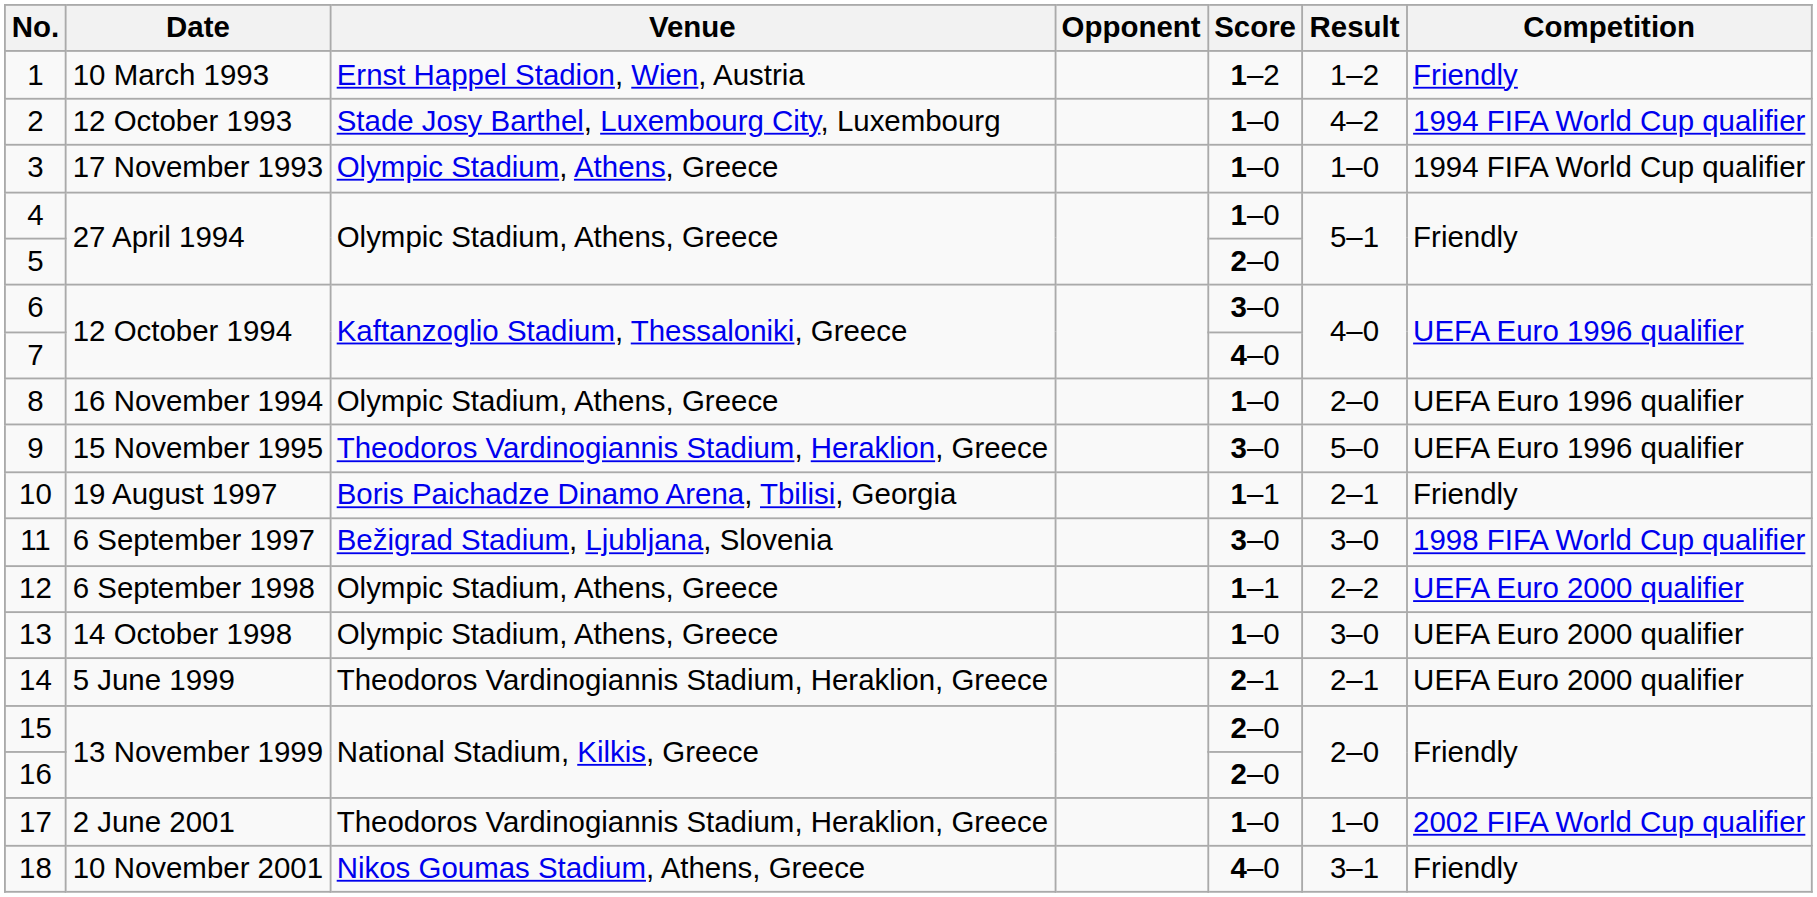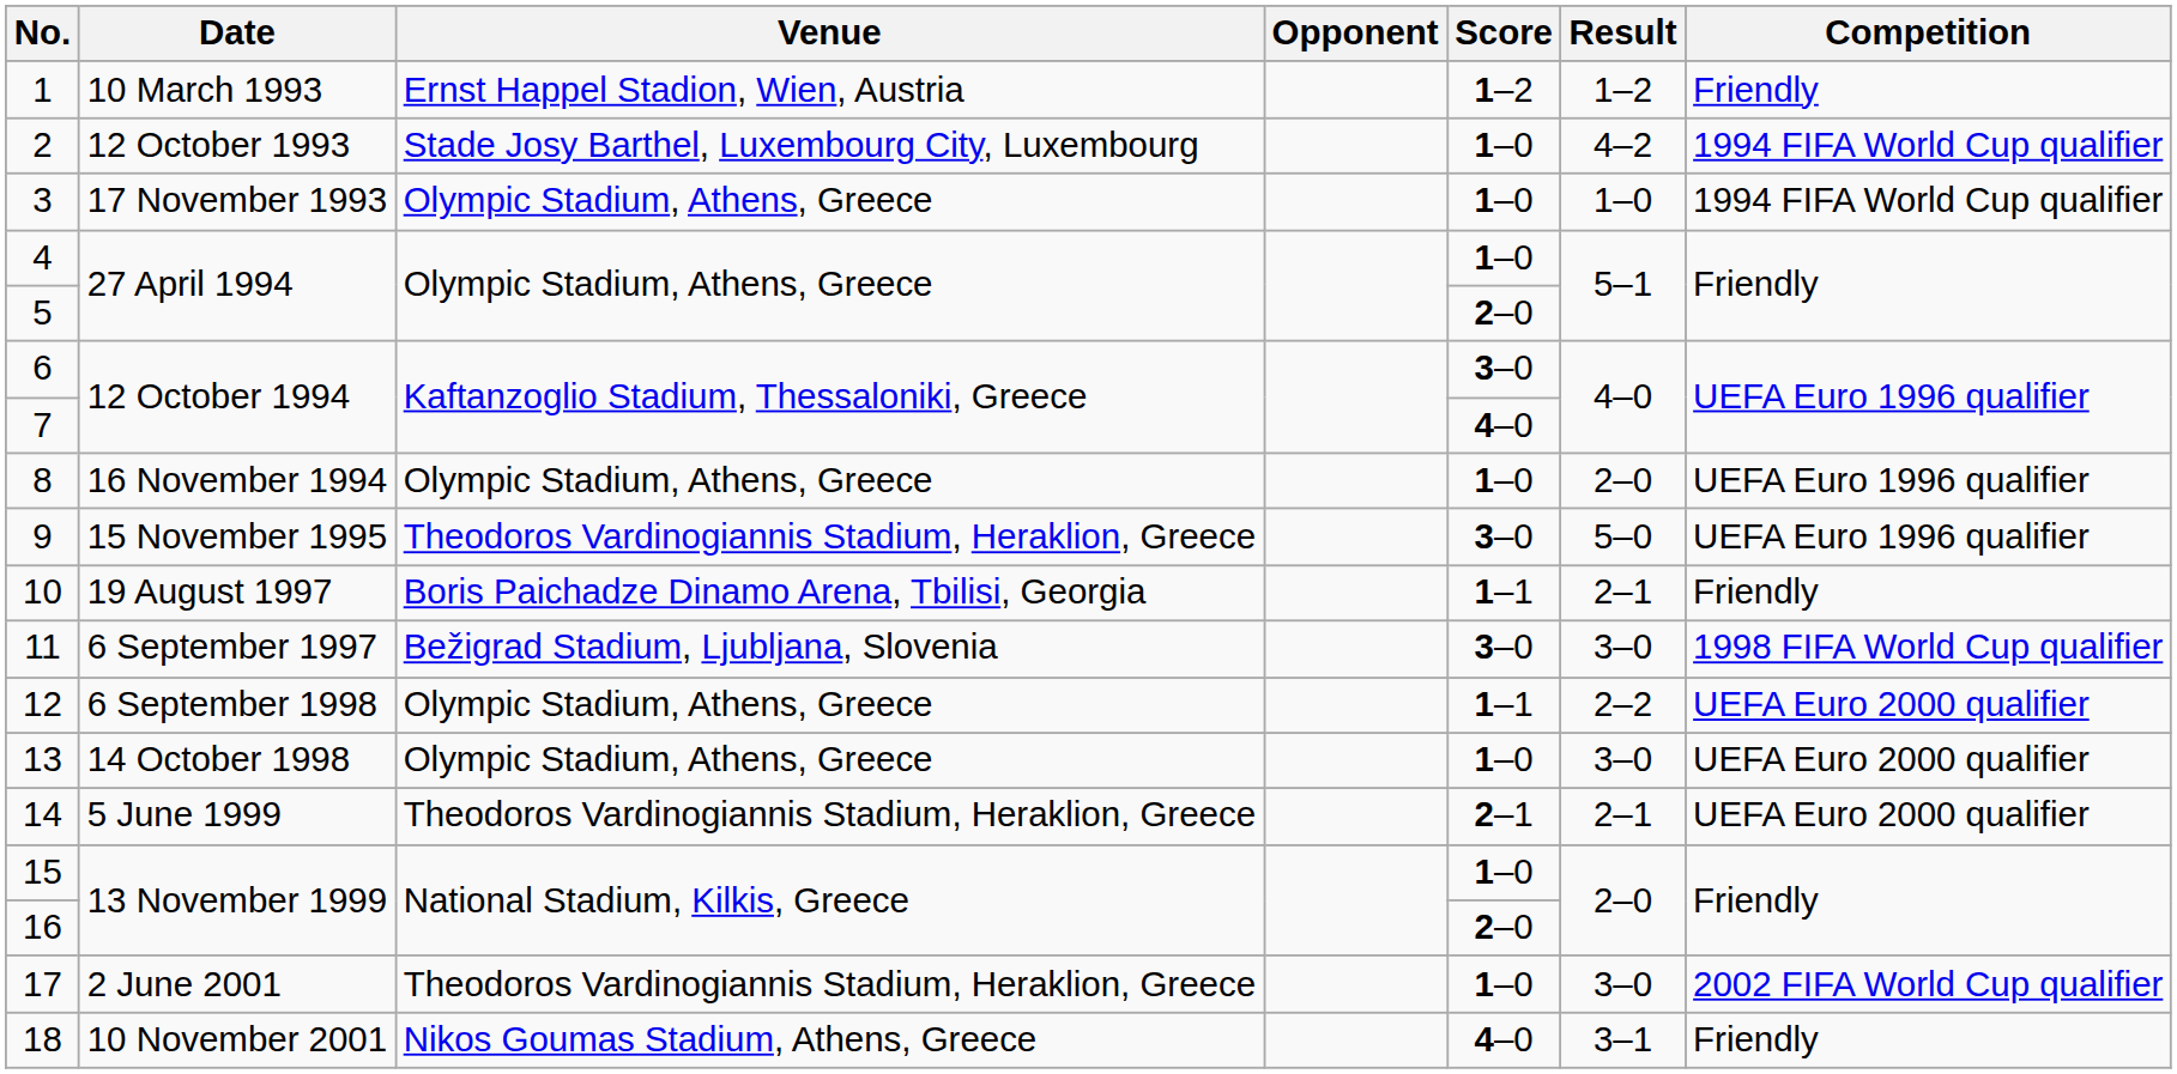 <table class="wikitable sortable">
 <tr>
 <th scope="col">No.</th>
 <th scope="col">Date</th>
 <th scope="col">Venue</th>
 <th scope="col">Opponent</th>
 <th scope="col">Score</th>
 <th scope="col">Result</th>
 <th scope="col">Competition</th>
 </tr>
 <tr>
 <td align="center">1</td>
 <td>10 March 1993</td>
 <td><a href='#'>Ernst Happel Stadion</a>, <a href='#'>Wien</a>, Austria</td>
 <td></td>
 <td align="center"><strong>1</strong>–2</td>
 <td align="center">1–2</td>
 <td><a href='#'>Friendly</a></td>
 </tr>
 <tr>
 <td align="center">2</td>
 <td>12 October 1993</td>
 <td><a href='#'>Stade Josy Barthel</a>, <a href='#'>Luxembourg City</a>, Luxembourg</td>
 <td></td>
 <td align="center"><strong>1</strong>–0</td>
 <td align="center">4–2</td>
 <td><a href='#'>1994 FIFA World Cup qualifier</a></td>
 </tr>
 <tr>
 <td align="center">3</td>
 <td>17 November 1993</td>
 <td><a href='#'>Olympic Stadium</a>, <a href='#'>Athens</a>, Greece</td>
 <td></td>
 <td align="center"><strong>1</strong>–0</td>
 <td align="center">1–0</td>
 <td>1994 FIFA World Cup qualifier</td>
 </tr>
 <tr>
 <td align="center">4</td>
 <td rowspan="2">27 April 1994</td>
 <td rowspan="2">Olympic Stadium, Athens, Greece</td>
 <td rowspan="2"></td>
 <td align="center"><strong>1</strong>–0</td>
 <td rowspan="2" align="center">5–1</td>
 <td rowspan="2">Friendly</td>
 </tr>
 <tr>
 <td align="center">5</td>
 <td align="center"><strong>2</strong>–0</td>
 </tr>
 <tr>
 <td align="center">6</td>
 <td rowspan="2">12 October 1994</td>
 <td rowspan="2"><a href='#'>Kaftanzoglio Stadium</a>, <a href='#'>Thessaloniki</a>, Greece</td>
 <td rowspan="2"></td>
 <td align="center"><strong>3</strong>–0</td>
 <td rowspan="2" align="center">4–0</td>
 <td rowspan="2"><a href='#'>UEFA Euro 1996 qualifier</a></td>
 </tr>
 <tr>
 <td align="center">7</td>
 <td align="center"><strong>4</strong>–0</td>
 </tr>
 <tr>
 <td align="center">8</td>
 <td>16 November 1994</td>
 <td>Olympic Stadium, Athens, Greece</td>
 <td></td>
 <td align="center"><strong>1</strong>–0</td>
 <td align="center">2–0</td>
 <td>UEFA Euro 1996 qualifier</td>
 </tr>
 <tr>
 <td align="center">9</td>
 <td>15 November 1995</td>
 <td><a href='#'>Theodoros Vardinogiannis Stadium</a>, <a href='#'>Heraklion</a>, Greece</td>
 <td></td>
 <td align="center"><strong>3</strong>–0</td>
 <td align="center">5–0</td>
 <td>UEFA Euro 1996 qualifier</td>
 </tr>
 <tr>
 <td align="center">10</td>
 <td>19 August 1997</td>
 <td><a href='#'>Boris Paichadze Dinamo Arena</a>, <a href='#'>Tbilisi</a>, Georgia</td>
 <td></td>
 <td align="center"><strong>1</strong>–1</td>
 <td align="center">2–1</td>
 <td>Friendly</td>
 </tr>
 <tr>
 <td align="center">11</td>
 <td>6 September 1997</td>
 <td><a href='#'>Bežigrad Stadium</a>, <a href='#'>Ljubljana</a>, Slovenia</td>
 <td></td>
 <td align="center"><strong>3</strong>–0</td>
 <td align="center">3–0</td>
 <td><a href='#'>1998 FIFA World Cup qualifier</a></td>
 </tr>
 <tr>
 <td align="center">12</td>
 <td>6 September 1998</td>
 <td>Olympic Stadium, Athens, Greece</td>
 <td></td>
 <td align="center"><strong>1</strong>–1</td>
 <td align="center">2–2</td>
 <td><a href='#'>UEFA Euro 2000 qualifier</a></td>
 </tr>
 <tr>
 <td align="center">13</td>
 <td>14 October 1998</td>
 <td>Olympic Stadium, Athens, Greece</td>
 <td></td>
 <td align="center"><strong>1</strong>–0</td>
 <td align="center">3–0</td>
 <td>UEFA Euro 2000 qualifier</td>
 </tr>
 <tr>
 <td align="center">14</td>
 <td>5 June 1999</td>
 <td>Theodoros Vardinogiannis Stadium, Heraklion, Greece</td>
 <td></td>
 <td align="center"><strong>2</strong>–1</td>
 <td align="center">2–1</td>
 <td>UEFA Euro 2000 qualifier</td>
 </tr>
 <tr>
 <td align="center">15</td>
 <td rowspan="2">13 November 1999</td>
 <td rowspan="2">National Stadium, <a href='#'>Kilkis</a>, Greece</td>
 <td rowspan="2"></td>
-<td align="center"><strong>2</strong>–0</td>
+<td align="center"><strong>1</strong>–0</td>
 <td rowspan="2" align="center">2–0</td>
 <td rowspan="2">Friendly</td>
 </tr>
 <tr>
 <td align="center">16</td>
 <td align="center"><strong>2</strong>–0</td>
 </tr>
 <tr>
 <td align="center">17</td>
 <td>2 June 2001</td>
 <td>Theodoros Vardinogiannis Stadium, Heraklion, Greece</td>
 <td></td>
 <td align="center"><strong>1</strong>–0</td>
-<td align="center">1–0</td>
+<td align="center">3–0</td>
 <td><a href='#'>2002 FIFA World Cup qualifier</a></td>
 </tr>
 <tr>
 <td align="center">18</td>
 <td>10 November 2001</td>
 <td><a href='#'>Nikos Goumas Stadium</a>, Athens, Greece</td>
 <td></td>
 <td align="center"><strong>4</strong>–0</td>
 <td align="center">3–1</td>
 <td>Friendly</td>
 </tr>
 </table>
